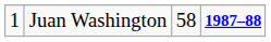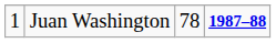 <table class="wikitable">
 <tr>
 </tr>
 <tr>
 <td>1</td>
 <td>Juan Washington</td>
-<td>58</td>
+<td>78</td>
 <td style="font-size:80%;"><strong><a href='#'>1987–88</a></strong></td>
 </tr>
 </table>
